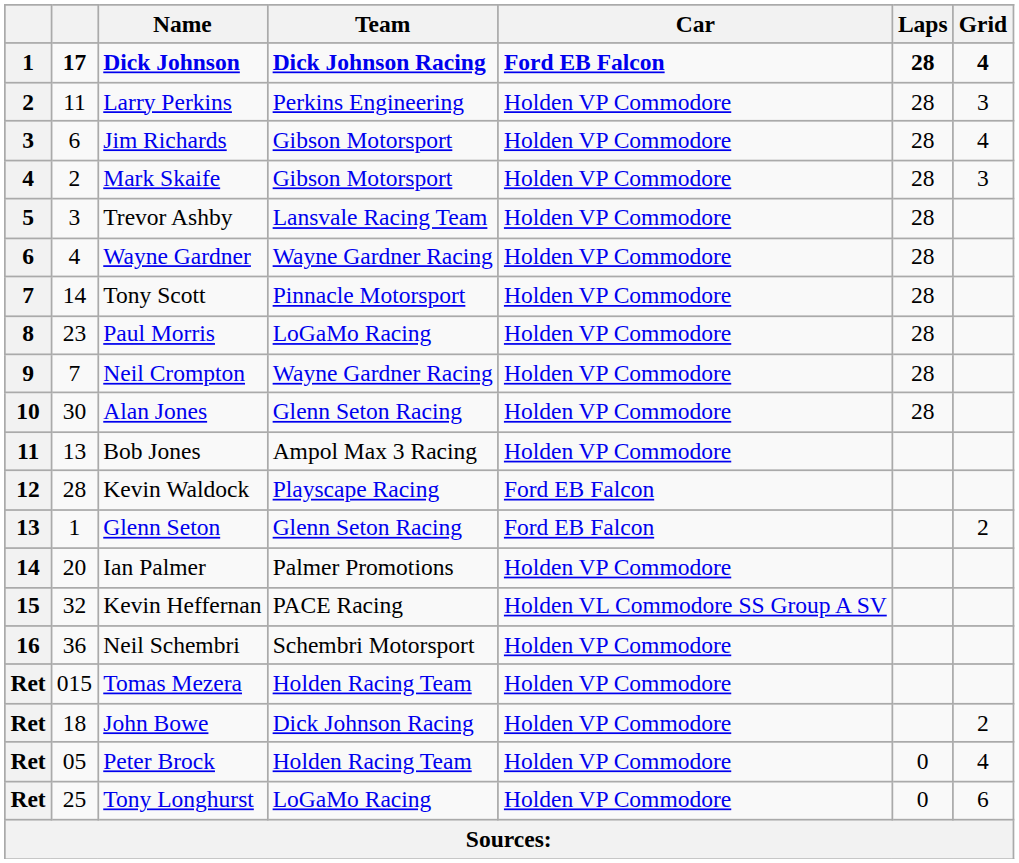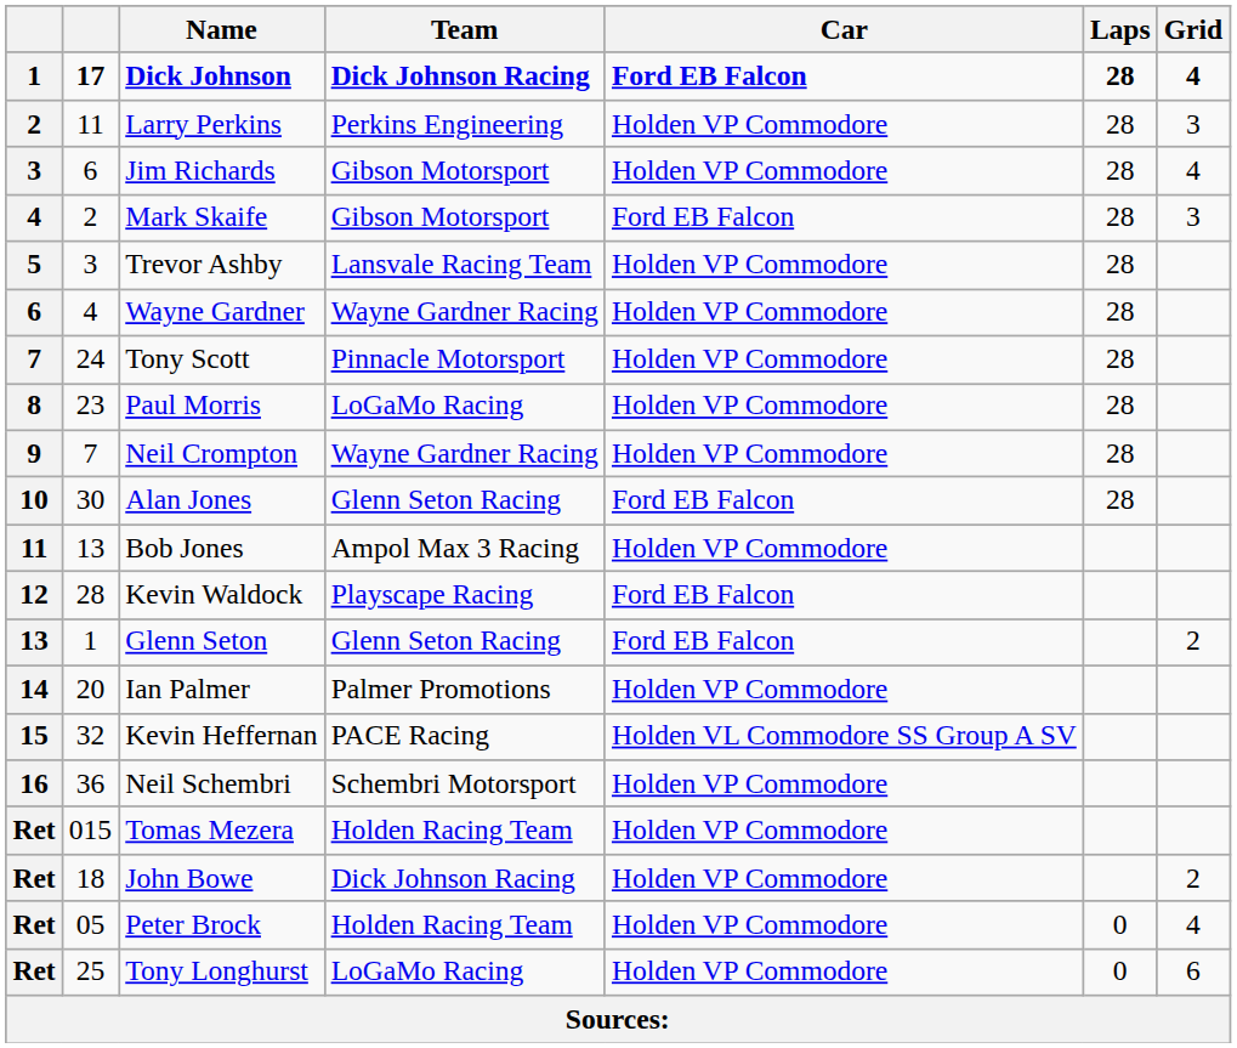 <table class="wikitable" style="font-size: 85%">
 <tr>
 <th></th>
 <th></th>
 <th>Name</th>
 <th>Team</th>
 <th>Car</th>
 <th>Laps</th>
 <th>Grid</th>
 </tr>
 <tr>
 <th>1</th>
 <td align="center"><strong>17</strong></td>
 <td> <strong><a href='#'>Dick Johnson</a></strong></td>
 <td><strong><a href='#'>Dick Johnson Racing</a></strong></td>
 <td><strong><a href='#'>Ford EB Falcon</a></strong></td>
 <td align="center"><strong>28</strong></td>
 <td align="center"><strong>4</strong></td>
 </tr>
 <tr>
 <th>2</th>
 <td align="center">11</td>
 <td> <a href='#'>Larry Perkins</a></td>
 <td><a href='#'>Perkins Engineering</a></td>
 <td><a href='#'>Holden VP Commodore</a></td>
 <td align="center">28</td>
 <td align="center">3</td>
 </tr>
 <tr>
 <th>3</th>
 <td align="center">6</td>
 <td> <a href='#'>Jim Richards</a></td>
 <td><a href='#'>Gibson Motorsport</a></td>
 <td><a href='#'>Holden VP Commodore</a></td>
 <td align="center">28</td>
 <td align="center">4</td>
 </tr>
 <tr>
 <th>4</th>
 <td align="center">2</td>
 <td> <a href='#'>Mark Skaife</a></td>
 <td><a href='#'>Gibson Motorsport</a></td>
-<td><a href='#'>Holden VP Commodore</a></td>
+<td><a href='#'>Ford EB Falcon</a></td>
 <td align="center">28</td>
 <td align="center">3</td>
 </tr>
 <tr>
 <th>5</th>
 <td align="center">3</td>
 <td> Trevor Ashby</td>
 <td><a href='#'>Lansvale Racing Team</a></td>
 <td><a href='#'>Holden VP Commodore</a></td>
 <td align="center">28</td>
 <td align="center"></td>
 </tr>
 <tr>
 <th>6</th>
 <td align="center">4</td>
 <td> <a href='#'>Wayne Gardner</a></td>
 <td><a href='#'>Wayne Gardner Racing</a></td>
 <td><a href='#'>Holden VP Commodore</a></td>
 <td align="center">28</td>
 <td align="center"></td>
 </tr>
 <tr>
 <th>7</th>
-<td align="center">14</td>
+<td align="center">24</td>
 <td> Tony Scott</td>
 <td><a href='#'>Pinnacle Motorsport</a></td>
 <td><a href='#'>Holden VP Commodore</a></td>
 <td align="center">28</td>
 <td align="center"></td>
 </tr>
 <tr>
 <th>8</th>
 <td align="center">23</td>
 <td> <a href='#'>Paul Morris</a></td>
 <td><a href='#'>LoGaMo Racing</a></td>
 <td><a href='#'>Holden VP Commodore</a></td>
 <td align="center">28</td>
 <td align="center"></td>
 </tr>
 <tr>
 <th>9</th>
 <td align="center">7</td>
 <td> <a href='#'>Neil Crompton</a></td>
 <td><a href='#'>Wayne Gardner Racing</a></td>
 <td><a href='#'>Holden VP Commodore</a></td>
 <td align="center">28</td>
 <td align="center"></td>
 </tr>
 <tr>
 <th>10</th>
 <td align="center">30</td>
 <td> <a href='#'>Alan Jones</a></td>
 <td><a href='#'>Glenn Seton Racing</a></td>
-<td><a href='#'>Holden VP Commodore</a></td>
+<td><a href='#'>Ford EB Falcon</a></td>
 <td align="center">28</td>
 <td align="center"></td>
 </tr>
 <tr>
 <th>11</th>
 <td align="center">13</td>
 <td> Bob Jones</td>
 <td>Ampol Max 3 Racing</td>
 <td><a href='#'>Holden VP Commodore</a></td>
 <td align="center"></td>
 <td align="center"></td>
 </tr>
 <tr>
 <th>12</th>
 <td align="center">28</td>
 <td> Kevin Waldock</td>
 <td><a href='#'>Playscape Racing</a></td>
 <td><a href='#'>Ford EB Falcon</a></td>
 <td align="center"></td>
 <td align="center"></td>
 </tr>
 <tr>
 <th>13</th>
 <td align="center">1</td>
 <td> <a href='#'>Glenn Seton</a></td>
 <td><a href='#'>Glenn Seton Racing</a></td>
 <td><a href='#'>Ford EB Falcon</a></td>
 <td align="center"></td>
 <td align="center">2</td>
 </tr>
 <tr>
 <th>14</th>
 <td align="center">20</td>
 <td> Ian Palmer</td>
 <td>Palmer Promotions</td>
 <td><a href='#'>Holden VP Commodore</a></td>
 <td align="center"></td>
 <td align="center"></td>
 </tr>
 <tr>
 <th>15</th>
 <td align="center">32</td>
 <td> Kevin Heffernan</td>
 <td>PACE Racing</td>
 <td><a href='#'>Holden VL Commodore SS Group A SV</a></td>
 <td align="center"></td>
 <td align="center"></td>
 </tr>
 <tr>
 <th>16</th>
 <td align="center">36</td>
 <td> Neil Schembri</td>
 <td>Schembri Motorsport</td>
 <td><a href='#'>Holden VP Commodore</a></td>
 <td align="center"></td>
 <td align="center"></td>
 </tr>
 <tr>
 <th>Ret</th>
 <td align="center">015</td>
 <td> <a href='#'>Tomas Mezera</a></td>
 <td><a href='#'>Holden Racing Team</a></td>
 <td><a href='#'>Holden VP Commodore</a></td>
 <td align="center"></td>
 <td align="center"></td>
 </tr>
 <tr>
 <th>Ret</th>
 <td align="center">18</td>
 <td> <a href='#'>John Bowe</a></td>
 <td><a href='#'>Dick Johnson Racing</a></td>
 <td><a href='#'>Holden VP Commodore</a></td>
 <td align="center"></td>
 <td align="center">2</td>
 </tr>
 <tr>
 <th>Ret</th>
 <td align="center">05</td>
 <td> <a href='#'>Peter Brock</a></td>
 <td><a href='#'>Holden Racing Team</a></td>
 <td><a href='#'>Holden VP Commodore</a></td>
 <td align="center">0</td>
 <td align="center">4</td>
 </tr>
 <tr>
 <th>Ret</th>
 <td align="center">25</td>
 <td> <a href='#'>Tony Longhurst</a></td>
 <td><a href='#'>LoGaMo Racing</a></td>
 <td><a href='#'>Holden VP Commodore</a></td>
 <td align="center">0</td>
 <td align="center">6</td>
 </tr>
 <tr>
 <th colspan="7">Sources:</th>
 </tr>
 <tr>
 </tr>
 </table>
